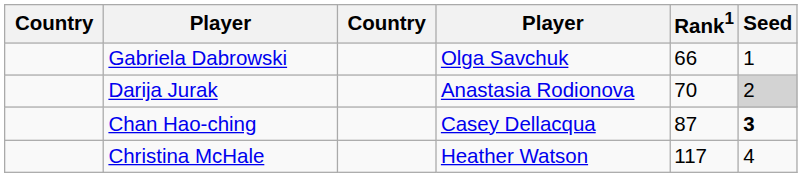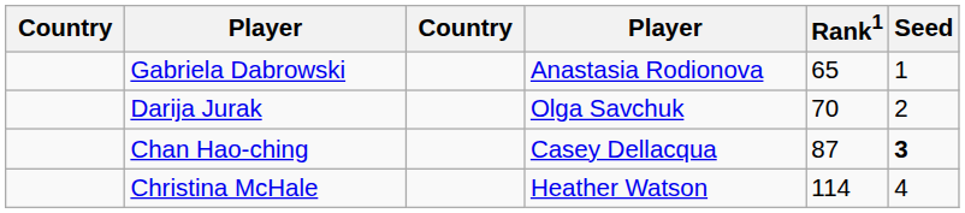 <table class="sortable wikitable">
 <tr>
 <th width="70">Country</th>
 <th width="175">Player</th>
 <th width="70">Country</th>
 <th width="175">Player</th>
 <th>Rank<sup>1</sup></th>
 <th>Seed</th>
 </tr>
 <tr>
 <td></td>
 <td><a href='#'>Gabriela Dabrowski</a></td>
 <td></td>
-<td><a href='#'>Olga Savchuk</a></td>
-<td>66</td>
+<td><a href='#'>Anastasia Rodionova</a></td>
+<td>65</td>
 <td>1</td>
 </tr>
 <tr>
 <td></td>
 <td><a href='#'>Darija Jurak</a></td>
 <td></td>
-<td><a href='#'>Anastasia Rodionova</a></td>
+<td><a href='#'>Olga Savchuk</a></td>
 <td>70</td>
-<td style="background: lightgrey;">2</td>
+<td>2</td>
 </tr>
 <tr>
 <td></td>
 <td><a href='#'>Chan Hao-ching</a></td>
 <td></td>
 <td><a href='#'>Casey Dellacqua</a></td>
 <td>87</td>
 <td><strong>3</strong></td>
 </tr>
 <tr>
 <td></td>
 <td><a href='#'>Christina McHale</a></td>
 <td></td>
 <td><a href='#'>Heather Watson</a></td>
-<td>117</td>
+<td>114</td>
 <td>4</td>
 </tr>
 </table>
